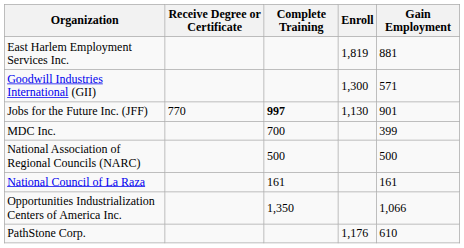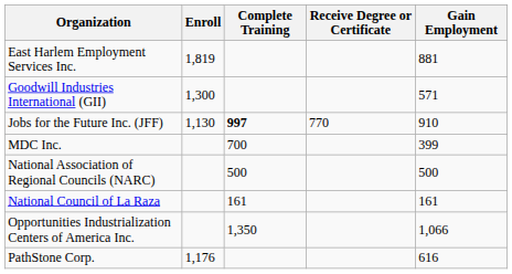 <table class="wikitable">
 <tr>
 <th>Organization</th>
+<th>Enroll</th>
+<th>Complete Training</th>
 <th>Receive Degree or Certificate</th>
-<th>Complete Training</th>
-<th>Enroll</th>
 <th>Gain Employment</th>
 </tr>
 <tr>
 <td>East Harlem Employment Services Inc. </td>
+<td>1,819</td>
 <td></td>
 <td></td>
-<td>1,819</td>
 <td>881</td>
 </tr>
 <tr>
 <td><a href='#'>Goodwill Industries International</a> (GII) </td>
+<td>1,300</td>
 <td></td>
 <td></td>
-<td>1,300</td>
 <td>571</td>
 </tr>
 <tr>
 <td>Jobs for the Future Inc. (JFF) </td>
+<td>1,130</td>
+<td><strong>997</strong></td>
 <td>770</td>
-<td><strong>997</strong></td>
-<td>1,130</td>
-<td>901</td>
+<td>910</td>
 </tr>
 <tr>
 <td>MDC Inc.</td>
 <td></td>
 <td>700</td>
 <td></td>
 <td>399</td>
 </tr>
 <tr>
 <td>National Association of Regional Councils (NARC) </td>
 <td></td>
 <td>500</td>
 <td></td>
 <td>500</td>
 </tr>
 <tr>
 <td><a href='#'>National Council of La Raza</a> </td>
 <td></td>
 <td>161</td>
 <td></td>
 <td>161</td>
 </tr>
 <tr>
 <td>Opportunities Industrialization Centers of America Inc.</td>
 <td></td>
 <td>1,350</td>
 <td></td>
 <td>1,066</td>
 </tr>
 <tr>
 <td>PathStone Corp.</td>
+<td>1,176</td>
 <td></td>
 <td></td>
-<td>1,176</td>
-<td>610</td>
+<td>616</td>
 </tr>
 </table>
